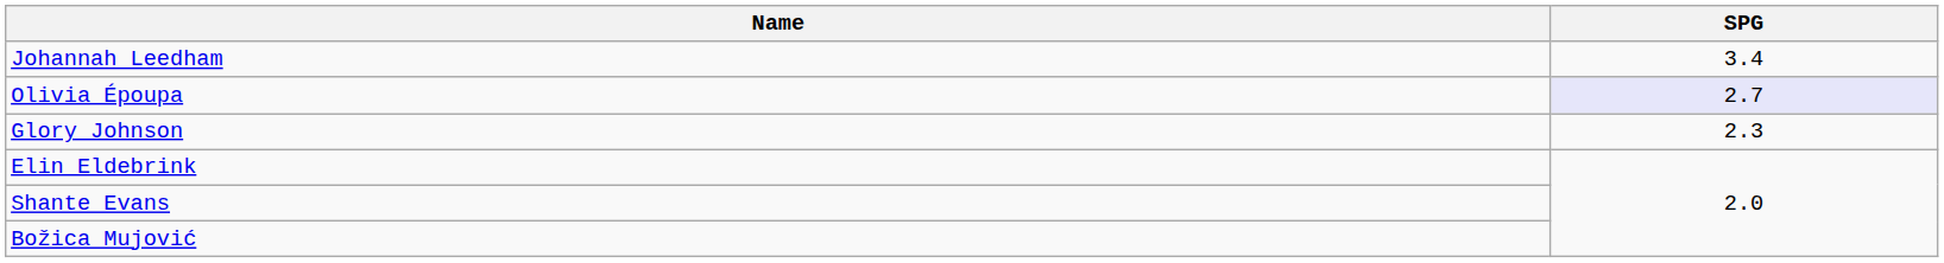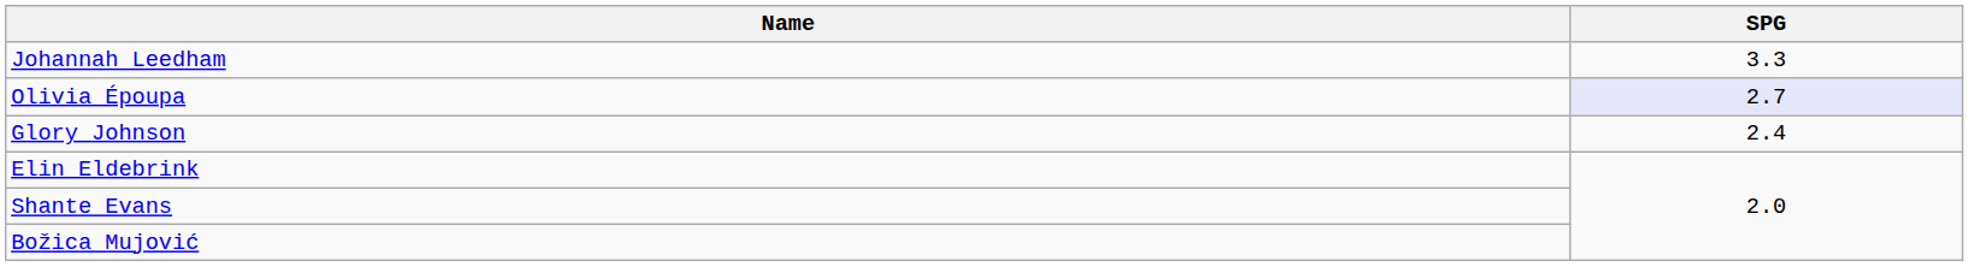 <table class=wikitable width="90%">
 <tr>
 <th width="80%">Name</th>
 <th width="20%">SPG</th>
 </tr>
 <tr>
 <td> <a href='#'>Johannah Leedham</a></td>
-<td align=center>3.4</td>
+<td align=center>3.3</td>
 </tr>
 <tr>
 <td> <a href='#'>Olivia Époupa</a></td>
 <td align=center style="background: lavender;">2.7</td>
 </tr>
 <tr>
 <td> <a href='#'>Glory Johnson</a></td>
-<td align=center>2.3</td>
+<td align=center>2.4</td>
 </tr>
 <tr>
 <td> <a href='#'>Elin Eldebrink</a></td>
 <td align=center rowspan=3>2.0</td>
 </tr>
 <tr>
 <td> <a href='#'>Shante Evans</a></td>
 </tr>
 <tr>
 <td> <a href='#'>Božica Mujović</a></td>
 </tr>
 </table>
